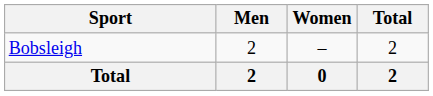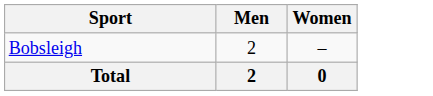 <table class="wikitable sortable" style="text-align:center;">
 <tr>
 <th width=180>Sport</th>
 <th width=55>Men</th>
 <th width=55>Women</th>
-<th width=55>Total</th>
 </tr>
 <tr>
 <td align=left><a href='#'>Bobsleigh</a></td>
 <td>2</td>
 <td>–</td>
-<td>2</td>
 </tr>
 <tr>
 <th>Total</th>
 <th>2</th>
 <th>0</th>
-<th>2</th>
 </tr>
 </table>
